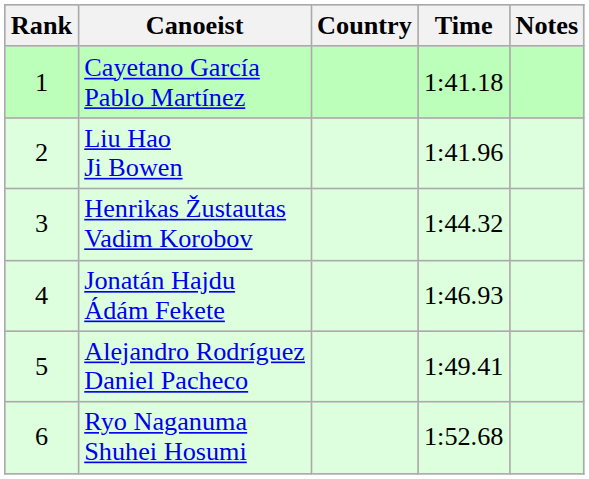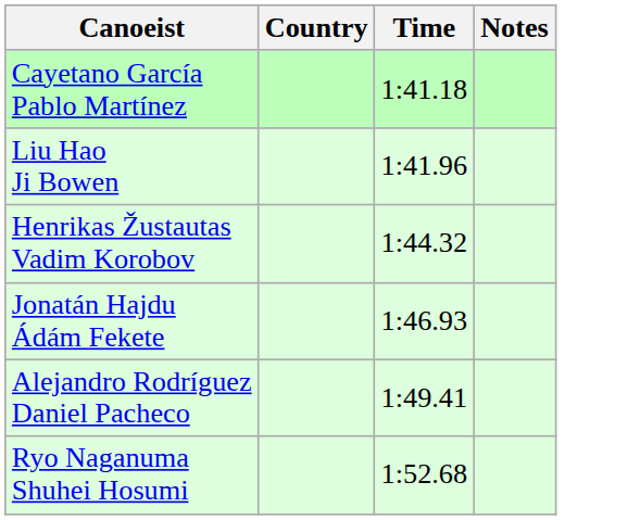 <table class="wikitable" style="text-align:center">
 <tr>
-<th>Rank</th>
 <th>Canoeist</th>
 <th>Country</th>
 <th>Time</th>
 <th>Notes</th>
 </tr>
 <tr bgcolor=bbffbb>
-<td>1</td>
 <td align="left"><a href='#'>Cayetano García</a><br><a href='#'>Pablo Martínez</a></td>
 <td align="left"></td>
 <td>1:41.18</td>
 <td></td>
 </tr>
 <tr bgcolor=ddffdd>
-<td>2</td>
 <td align="left"><a href='#'>Liu Hao</a><br><a href='#'>Ji Bowen</a></td>
 <td align="left"></td>
 <td>1:41.96</td>
 <td></td>
 </tr>
 <tr bgcolor=ddffdd>
-<td>3</td>
 <td align="left"><a href='#'>Henrikas Žustautas</a><br><a href='#'>Vadim Korobov</a></td>
 <td align="left"></td>
 <td>1:44.32</td>
 <td></td>
 </tr>
 <tr bgcolor=ddffdd>
-<td>4</td>
 <td align="left"><a href='#'>Jonatán Hajdu</a><br><a href='#'>Ádám Fekete</a></td>
 <td align="left"></td>
 <td>1:46.93</td>
 <td></td>
 </tr>
 <tr bgcolor=ddffdd>
-<td>5</td>
 <td align="left"><a href='#'>Alejandro Rodríguez</a><br><a href='#'>Daniel Pacheco</a></td>
 <td align="left"></td>
 <td>1:49.41</td>
 <td></td>
 </tr>
 <tr bgcolor=ddffdd>
-<td>6</td>
 <td align="left"><a href='#'>Ryo Naganuma</a><br><a href='#'>Shuhei Hosumi</a></td>
 <td align="left"></td>
 <td>1:52.68</td>
 <td></td>
 </tr>
 </table>
